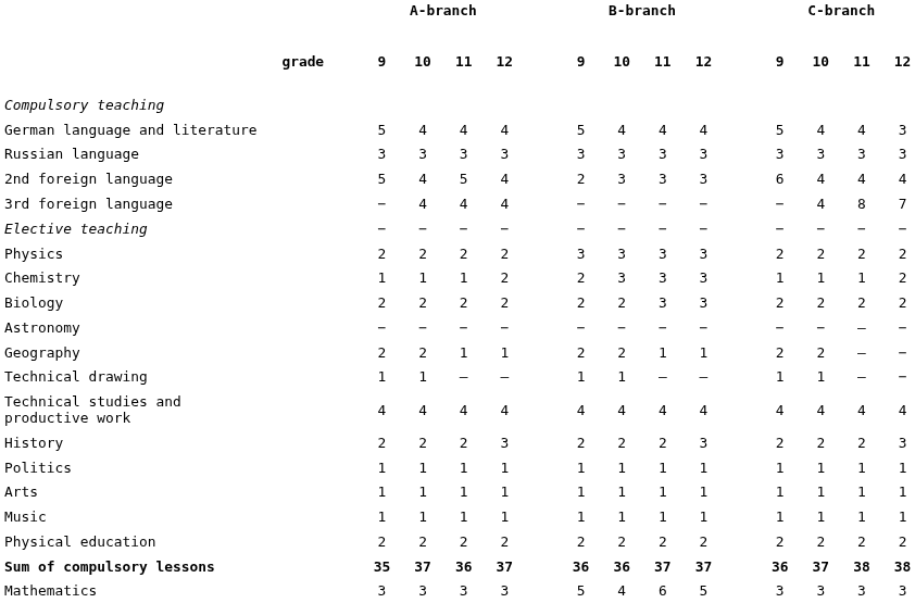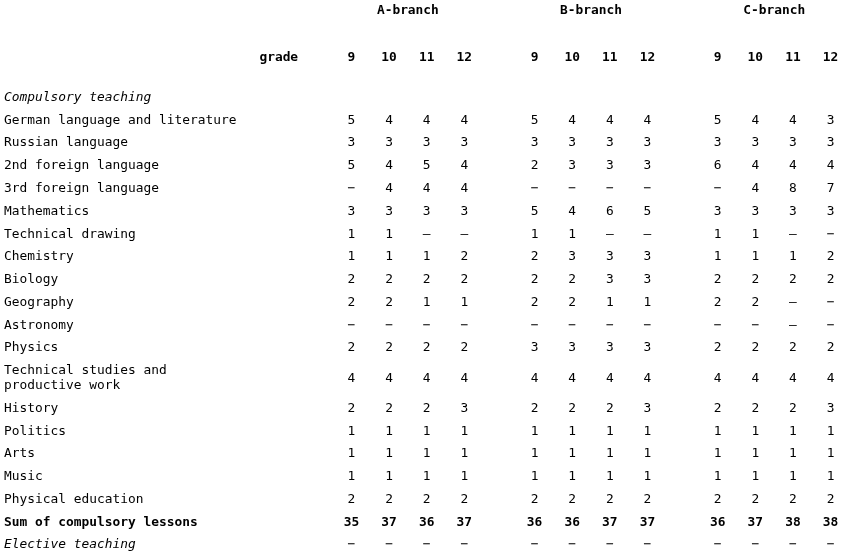 <table class="hintergrundfarbe1 rahmenfarbe1" cellpadding="4" style="border:0px solid #999; border-collapse:collapse; margin:1em 0;">
 <tr>
 <td style="width:250px; height:30px"></td>
 <td style="width:70px"></td>
 <td style="text-align:center" colspan="4"><strong>A-branch</strong></td>
 <td style="width:25px"></td>
 <td style="text-align:center" colspan="4"><strong>B-branch</strong></td>
 <td style="width:25px"></td>
 <td style="text-align:center" colspan="4"><strong>C-branch</strong></td>
 </tr>
 <tr>
 <td style="width:250px; height:50px"></td>
 <td style="width:70px"><strong>grade</strong></td>
 <td style="width:30px; text-align:center"><strong>9</strong></td>
 <td style="width:30px; text-align:center"><strong>10</strong></td>
 <td style="width:30px; text-align:center"><strong>11</strong></td>
 <td style="width:30px; text-align:center"><strong>12</strong></td>
 <td></td>
 <td style="width:30px; text-align:center"><strong>9</strong></td>
 <td style="width:30px; text-align:center"><strong>10</strong></td>
 <td style="width:30px; text-align:center"><strong>11</strong></td>
 <td style="width:30px; text-align:center"><strong>12</strong></td>
 <td></td>
 <td style="width:30px; text-align:center"><strong>9</strong></td>
 <td style="width:30px; text-align:center"><strong>10</strong></td>
 <td style="width:30px; text-align:center"><strong>11</strong></td>
 <td style="width:30px; text-align:center"><strong>12</strong></td>
 </tr>
 <tr>
 <td colspan="12"><em>Compulsory teaching</em></td>
 </tr>
 <tr>
 <td>German language and literature</td>
 <td></td>
 <td style="text-align:center">5</td>
 <td style="text-align:center">4</td>
 <td style="text-align:center">4</td>
 <td style="text-align:center">4</td>
 <td></td>
 <td style="text-align:center">5</td>
 <td style="text-align:center">4</td>
 <td style="text-align:center">4</td>
 <td style="text-align:center">4</td>
 <td></td>
 <td style="text-align:center">5</td>
 <td style="text-align:center">4</td>
 <td style="text-align:center">4</td>
 <td style="text-align:center">3</td>
 </tr>
 <tr>
 <td>Russian language</td>
 <td></td>
 <td style="text-align:center">3</td>
 <td style="text-align:center">3</td>
 <td style="text-align:center">3</td>
 <td style="text-align:center">3</td>
 <td></td>
 <td style="text-align:center">3</td>
 <td style="text-align:center">3</td>
 <td style="text-align:center">3</td>
 <td style="text-align:center">3</td>
 <td></td>
 <td style="text-align:center">3</td>
 <td style="text-align:center">3</td>
 <td style="text-align:center">3</td>
 <td style="text-align:center">3</td>
 </tr>
 <tr>
 <td>2nd foreign language</td>
 <td></td>
 <td style="text-align:center">5</td>
 <td style="text-align:center">4</td>
 <td style="text-align:center">5</td>
 <td style="text-align:center">4</td>
 <td></td>
 <td style="text-align:center">2</td>
 <td style="text-align:center">3</td>
 <td style="text-align:center">3</td>
 <td style="text-align:center">3</td>
 <td></td>
 <td style="text-align:center">6</td>
 <td style="text-align:center">4</td>
 <td style="text-align:center">4</td>
 <td style="text-align:center">4</td>
 </tr>
 <tr>
 <td>3rd foreign language</td>
 <td></td>
 <td style="text-align:center">−</td>
 <td style="text-align:center">4</td>
 <td style="text-align:center">4</td>
 <td style="text-align:center">4</td>
 <td></td>
 <td style="text-align:center">−</td>
 <td style="text-align:center">−</td>
 <td style="text-align:center">−</td>
 <td style="text-align:center">−</td>
 <td></td>
 <td style="text-align:center">−</td>
 <td style="text-align:center">4</td>
 <td style="text-align:center">8</td>
 <td style="text-align:center">7</td>
 </tr>
 <tr>
-<td><em>Elective teaching</em></td>
-<td></td>
-<td style="text-align:center">−</td>
-<td style="text-align:center">−</td>
-<td style="text-align:center">−</td>
-<td style="text-align:center">−</td>
-<td></td>
-<td style="text-align:center">−</td>
-<td style="text-align:center">−</td>
-<td style="text-align:center">−</td>
-<td style="text-align:center">−</td>
-<td></td>
-<td style="text-align:center">−</td>
-<td style="text-align:center">−</td>
-<td style="text-align:center">−</td>
-<td style="text-align:center">−</td>
-</tr>
-<tr>
-<td>Physics</td>
-<td></td>
-<td style="text-align:center">2</td>
-<td style="text-align:center">2</td>
-<td style="text-align:center">2</td>
-<td style="text-align:center">2</td>
+<td>Mathematics</td>
 <td></td>
 <td style="text-align:center">3</td>
 <td style="text-align:center">3</td>
 <td style="text-align:center">3</td>
 <td style="text-align:center">3</td>
 <td></td>
-<td style="text-align:center">2</td>
-<td style="text-align:center">2</td>
-<td style="text-align:center">2</td>
-<td style="text-align:center">2</td>
+<td style="text-align:center">5</td>
+<td style="text-align:center">4</td>
+<td style="text-align:center">6</td>
+<td style="text-align:center">5</td>
+<td></td>
+<td style="text-align:center">3</td>
+<td style="text-align:center">3</td>
+<td style="text-align:center">3</td>
+<td style="text-align:center">3</td>
+</tr>
+<tr>
+<td>Technical drawing</td>
+<td></td>
+<td style="text-align:center">1</td>
+<td style="text-align:center">1</td>
+<td style="text-align:center">–</td>
+<td style="text-align:center">–</td>
+<td></td>
+<td style="text-align:center">1</td>
+<td style="text-align:center">1</td>
+<td style="text-align:center">–</td>
+<td style="text-align:center">–</td>
+<td></td>
+<td style="text-align:center">1</td>
+<td style="text-align:center">1</td>
+<td style="text-align:center">–</td>
+<td style="text-align:center">−</td>
 </tr>
 <tr>
 <td>Chemistry</td>
 <td></td>
 <td style="text-align:center">1</td>
 <td style="text-align:center">1</td>
 <td style="text-align:center">1</td>
 <td style="text-align:center">2</td>
 <td></td>
 <td style="text-align:center">2</td>
 <td style="text-align:center">3</td>
 <td style="text-align:center">3</td>
 <td style="text-align:center">3</td>
 <td></td>
 <td style="text-align:center">1</td>
 <td style="text-align:center">1</td>
 <td style="text-align:center">1</td>
 <td style="text-align:center">2</td>
 </tr>
 <tr>
 <td>Biology</td>
 <td></td>
 <td style="text-align:center">2</td>
 <td style="text-align:center">2</td>
 <td style="text-align:center">2</td>
 <td style="text-align:center">2</td>
 <td></td>
 <td style="text-align:center">2</td>
 <td style="text-align:center">2</td>
 <td style="text-align:center">3</td>
 <td style="text-align:center">3</td>
 <td></td>
 <td style="text-align:center">2</td>
 <td style="text-align:center">2</td>
 <td style="text-align:center">2</td>
 <td style="text-align:center">2</td>
 </tr>
 <tr>
+<td>Geography</td>
+<td></td>
+<td style="text-align:center">2</td>
+<td style="text-align:center">2</td>
+<td style="text-align:center">1</td>
+<td style="text-align:center">1</td>
+<td></td>
+<td style="text-align:center">2</td>
+<td style="text-align:center">2</td>
+<td style="text-align:center">1</td>
+<td style="text-align:center">1</td>
+<td></td>
+<td style="text-align:center">2</td>
+<td style="text-align:center">2</td>
+<td style="text-align:center">–</td>
+<td style="text-align:center">−</td>
+</tr>
+<tr>
 <td>Astronomy</td>
 <td></td>
 <td style="text-align:center">−</td>
 <td style="text-align:center">−</td>
 <td style="text-align:center">−</td>
 <td style="text-align:center">−</td>
 <td></td>
 <td style="text-align:center">−</td>
 <td style="text-align:center">−</td>
 <td style="text-align:center">−</td>
 <td style="text-align:center">−</td>
 <td></td>
 <td style="text-align:center">−</td>
 <td style="text-align:center">−</td>
 <td style="text-align:center">–</td>
 <td style="text-align:center">−</td>
 </tr>
 <tr>
-<td>Geography</td>
+<td>Physics</td>
 <td></td>
 <td style="text-align:center">2</td>
 <td style="text-align:center">2</td>
-<td style="text-align:center">1</td>
-<td style="text-align:center">1</td>
+<td style="text-align:center">2</td>
+<td style="text-align:center">2</td>
+<td></td>
+<td style="text-align:center">3</td>
+<td style="text-align:center">3</td>
+<td style="text-align:center">3</td>
+<td style="text-align:center">3</td>
 <td></td>
 <td style="text-align:center">2</td>
 <td style="text-align:center">2</td>
-<td style="text-align:center">1</td>
-<td style="text-align:center">1</td>
-<td></td>
 <td style="text-align:center">2</td>
 <td style="text-align:center">2</td>
-<td style="text-align:center">–</td>
-<td style="text-align:center">−</td>
-</tr>
-<tr>
-<td>Technical drawing</td>
-<td></td>
-<td style="text-align:center">1</td>
-<td style="text-align:center">1</td>
-<td style="text-align:center">–</td>
-<td style="text-align:center">–</td>
-<td></td>
-<td style="text-align:center">1</td>
-<td style="text-align:center">1</td>
-<td style="text-align:center">–</td>
-<td style="text-align:center">–</td>
-<td></td>
-<td style="text-align:center">1</td>
-<td style="text-align:center">1</td>
-<td style="text-align:center">–</td>
-<td style="text-align:center">−</td>
 </tr>
 <tr>
 <td>Technical studies and productive work</td>
 <td></td>
 <td style="text-align:center">4</td>
 <td style="text-align:center">4</td>
 <td style="text-align:center">4</td>
 <td style="text-align:center">4</td>
 <td></td>
 <td style="text-align:center">4</td>
 <td style="text-align:center">4</td>
 <td style="text-align:center">4</td>
 <td style="text-align:center">4</td>
 <td></td>
 <td style="text-align:center">4</td>
 <td style="text-align:center">4</td>
 <td style="text-align:center">4</td>
 <td style="text-align:center">4</td>
 </tr>
 <tr>
 <td>History</td>
 <td></td>
 <td style="text-align:center">2</td>
 <td style="text-align:center">2</td>
 <td style="text-align:center">2</td>
 <td style="text-align:center">3</td>
 <td></td>
 <td style="text-align:center">2</td>
 <td style="text-align:center">2</td>
 <td style="text-align:center">2</td>
 <td style="text-align:center">3</td>
 <td></td>
 <td style="text-align:center">2</td>
 <td style="text-align:center">2</td>
 <td style="text-align:center">2</td>
 <td style="text-align:center">3</td>
 </tr>
 <tr>
 <td>Politics</td>
 <td></td>
 <td style="text-align:center">1</td>
 <td style="text-align:center">1</td>
 <td style="text-align:center">1</td>
 <td style="text-align:center">1</td>
 <td></td>
 <td style="text-align:center">1</td>
 <td style="text-align:center">1</td>
 <td style="text-align:center">1</td>
 <td style="text-align:center">1</td>
 <td></td>
 <td style="text-align:center">1</td>
 <td style="text-align:center">1</td>
 <td style="text-align:center">1</td>
 <td style="text-align:center">1</td>
 </tr>
 <tr>
 <td>Arts</td>
 <td></td>
 <td style="text-align:center">1</td>
 <td style="text-align:center">1</td>
 <td style="text-align:center">1</td>
 <td style="text-align:center">1</td>
 <td></td>
 <td style="text-align:center">1</td>
 <td style="text-align:center">1</td>
 <td style="text-align:center">1</td>
 <td style="text-align:center">1</td>
 <td></td>
 <td style="text-align:center">1</td>
 <td style="text-align:center">1</td>
 <td style="text-align:center">1</td>
 <td style="text-align:center">1</td>
 </tr>
 <tr>
 <td>Music</td>
 <td></td>
 <td style="text-align:center">1</td>
 <td style="text-align:center">1</td>
 <td style="text-align:center">1</td>
 <td style="text-align:center">1</td>
 <td></td>
 <td style="text-align:center">1</td>
 <td style="text-align:center">1</td>
 <td style="text-align:center">1</td>
 <td style="text-align:center">1</td>
 <td></td>
 <td style="text-align:center">1</td>
 <td style="text-align:center">1</td>
 <td style="text-align:center">1</td>
 <td style="text-align:center">1</td>
 </tr>
 <tr>
 <td>Physical education</td>
 <td></td>
 <td style="text-align:center">2</td>
 <td style="text-align:center">2</td>
 <td style="text-align:center">2</td>
 <td style="text-align:center">2</td>
 <td></td>
 <td style="text-align:center">2</td>
 <td style="text-align:center">2</td>
 <td style="text-align:center">2</td>
 <td style="text-align:center">2</td>
 <td></td>
 <td style="text-align:center">2</td>
 <td style="text-align:center">2</td>
 <td style="text-align:center">2</td>
 <td style="text-align:center">2</td>
 </tr>
 <tr>
 <td><strong>Sum of compulsory lessons</strong></td>
 <td></td>
 <td style="text-align:center"><strong>35</strong></td>
 <td style="text-align:center"><strong>37</strong></td>
 <td style="text-align:center"><strong>36</strong></td>
 <td style="text-align:center"><strong>37</strong></td>
 <td></td>
 <td style="text-align:center"><strong>36</strong></td>
 <td style="text-align:center"><strong>36</strong></td>
 <td style="text-align:center"><strong>37</strong></td>
 <td style="text-align:center"><strong>37</strong></td>
 <td></td>
 <td style="text-align:center"><strong>36</strong></td>
 <td style="text-align:center"><strong>37</strong></td>
 <td style="text-align:center"><strong>38</strong></td>
 <td style="text-align:center"><strong>38</strong></td>
 </tr>
 <tr>
-<td>Mathematics</td>
+<td><em>Elective teaching</em></td>
 <td></td>
-<td style="text-align:center">3</td>
-<td style="text-align:center">3</td>
-<td style="text-align:center">3</td>
-<td style="text-align:center">3</td>
+<td style="text-align:center">−</td>
+<td style="text-align:center">−</td>
+<td style="text-align:center">−</td>
+<td style="text-align:center">−</td>
 <td></td>
-<td style="text-align:center">5</td>
-<td style="text-align:center">4</td>
-<td style="text-align:center">6</td>
-<td style="text-align:center">5</td>
+<td style="text-align:center">−</td>
+<td style="text-align:center">−</td>
+<td style="text-align:center">−</td>
+<td style="text-align:center">−</td>
 <td></td>
-<td style="text-align:center">3</td>
-<td style="text-align:center">3</td>
-<td style="text-align:center">3</td>
-<td style="text-align:center">3</td>
+<td style="text-align:center">−</td>
+<td style="text-align:center">−</td>
+<td style="text-align:center">−</td>
+<td style="text-align:center">−</td>
 </tr>
 <tr>
 </tr>
 </table>
